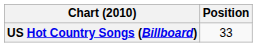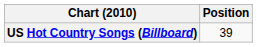 <table class="wikitable plainrowheaders">
 <tr>
 <th scope="col">Chart (2010)</th>
 <th scope="col">Position</th>
 </tr>
 <tr>
 <th scope="row">US <a href='#'>Hot Country Songs</a> (<em><a href='#'>Billboard</a></em>)</th>
-<td align="center">33</td>
+<td align="center">39</td>
 </tr>
 </table>
